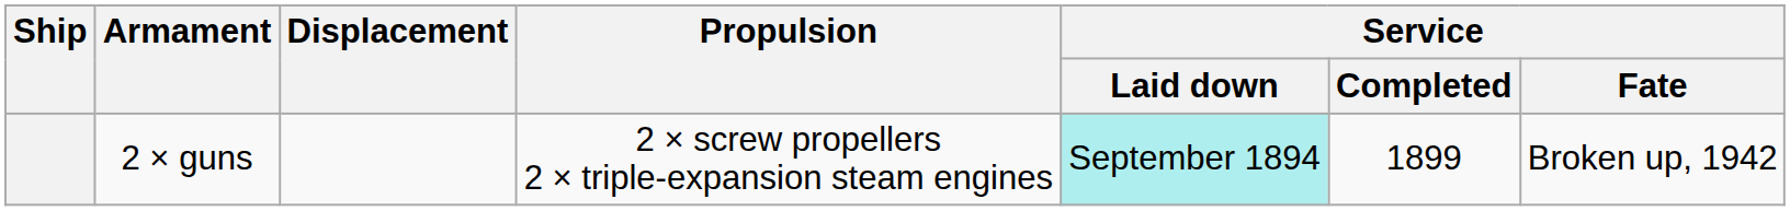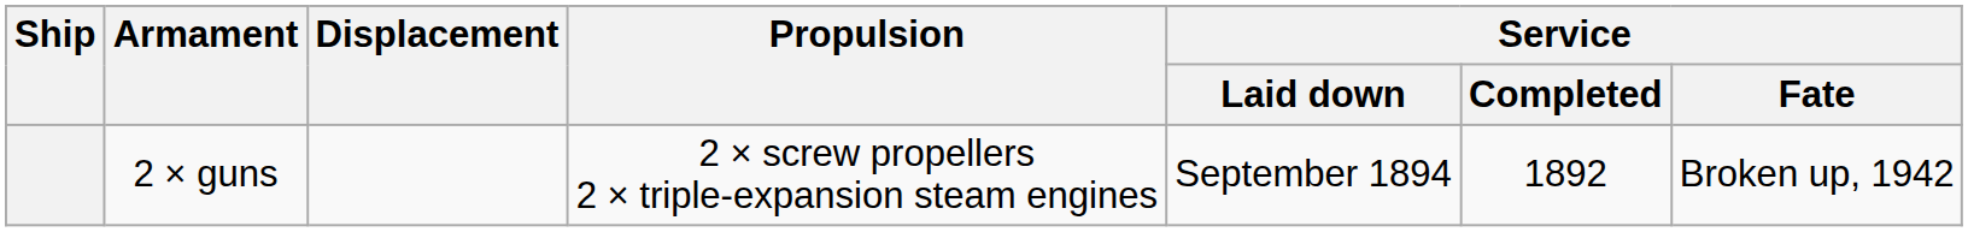 <table class="wikitable plainrowheaders" style="text-align: center;">
 <tr valign="top">
 <th scope="col" rowspan="2">Ship</th>
 <th scope="col" rowspan="2">Armament</th>
 <th scope="col" rowspan="2">Displacement</th>
 <th scope="col" rowspan="2">Propulsion</th>
 <th scope="col" colspan="3">Service</th>
 </tr>
 <tr valign="top">
 <th scope="col">Laid down</th>
 <th scope="col">Completed</th>
 <th scope="col">Fate</th>
 </tr>
 <tr valign="center">
 <th scope="row"></th>
 <td>2 ×  guns</td>
 <td></td>
 <td>2 × screw propellers<br>2 × triple-expansion steam engines<br></td>
-<td style="background: paleturquoise;">September 1894</td>
-<td>1899</td>
+<td>September 1894</td>
+<td>1892</td>
 <td>Broken up, 1942</td>
 </tr>
 </table>
